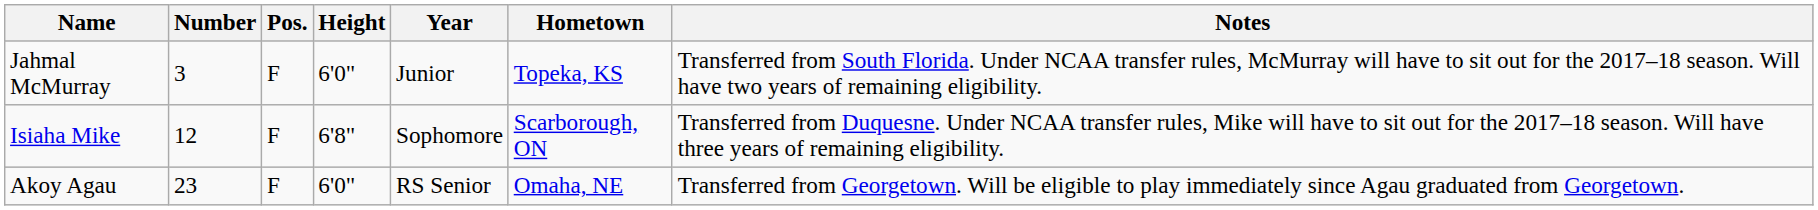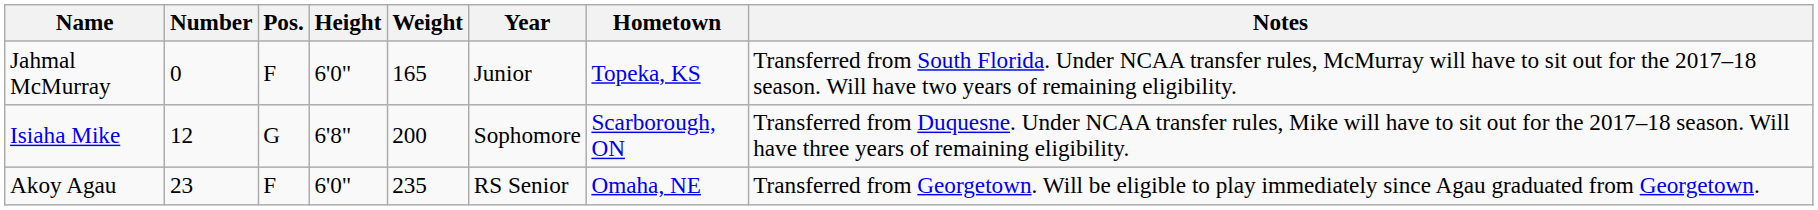 <table class="wikitable sortable" border="1">
 <tr>
 <th>Name</th>
 <th>Number</th>
 <th>Pos.</th>
 <th>Height</th>
+<th>Weight</th>
 <th>Year</th>
 <th>Hometown</th>
 <th class="unsortable">Notes</th>
 </tr>
 <tr>
 <td>Jahmal McMurray</td>
-<td>3</td>
+<td>0</td>
 <td>F</td>
 <td>6'0"</td>
+<td>165</td>
 <td>Junior</td>
 <td><a href='#'>Topeka, KS</a></td>
 <td>Transferred from <a href='#'>South Florida</a>. Under NCAA transfer rules, McMurray will have to sit out for the 2017–18 season. Will have two years of remaining eligibility.</td>
 </tr>
 <tr>
 <td><a href='#'>Isiaha Mike</a></td>
 <td>12</td>
-<td>F</td>
+<td>G</td>
 <td>6'8"</td>
+<td>200</td>
 <td>Sophomore</td>
 <td><a href='#'>Scarborough, ON</a></td>
 <td>Transferred from <a href='#'>Duquesne</a>. Under NCAA transfer rules, Mike will have to sit out for the 2017–18 season. Will have three years of remaining eligibility.</td>
 </tr>
 <tr>
 <td>Akoy Agau</td>
 <td>23</td>
 <td>F</td>
 <td>6'0"</td>
+<td>235</td>
 <td>RS Senior</td>
 <td><a href='#'>Omaha, NE</a></td>
 <td>Transferred from <a href='#'>Georgetown</a>. Will be eligible to play immediately since Agau graduated from <a href='#'>Georgetown</a>.</td>
 </tr>
 </table>
